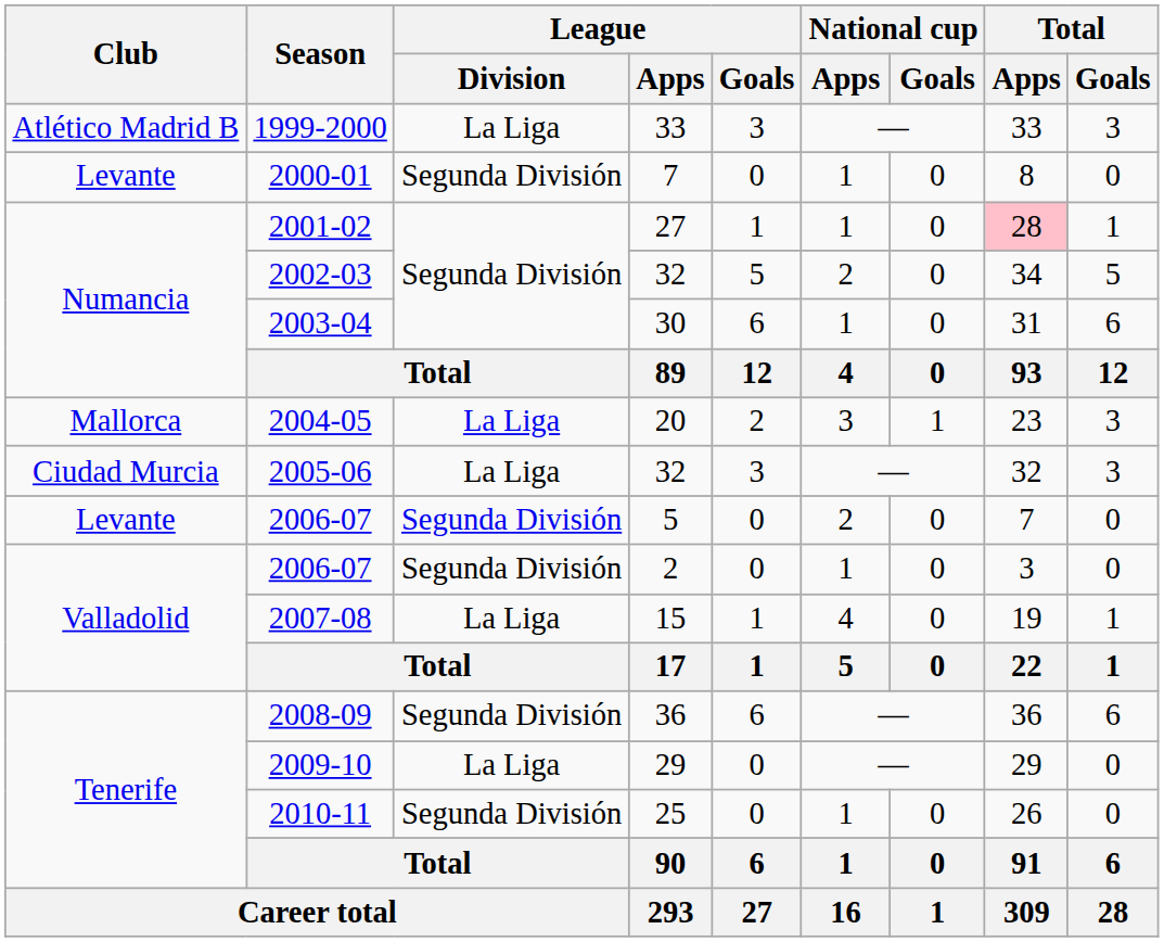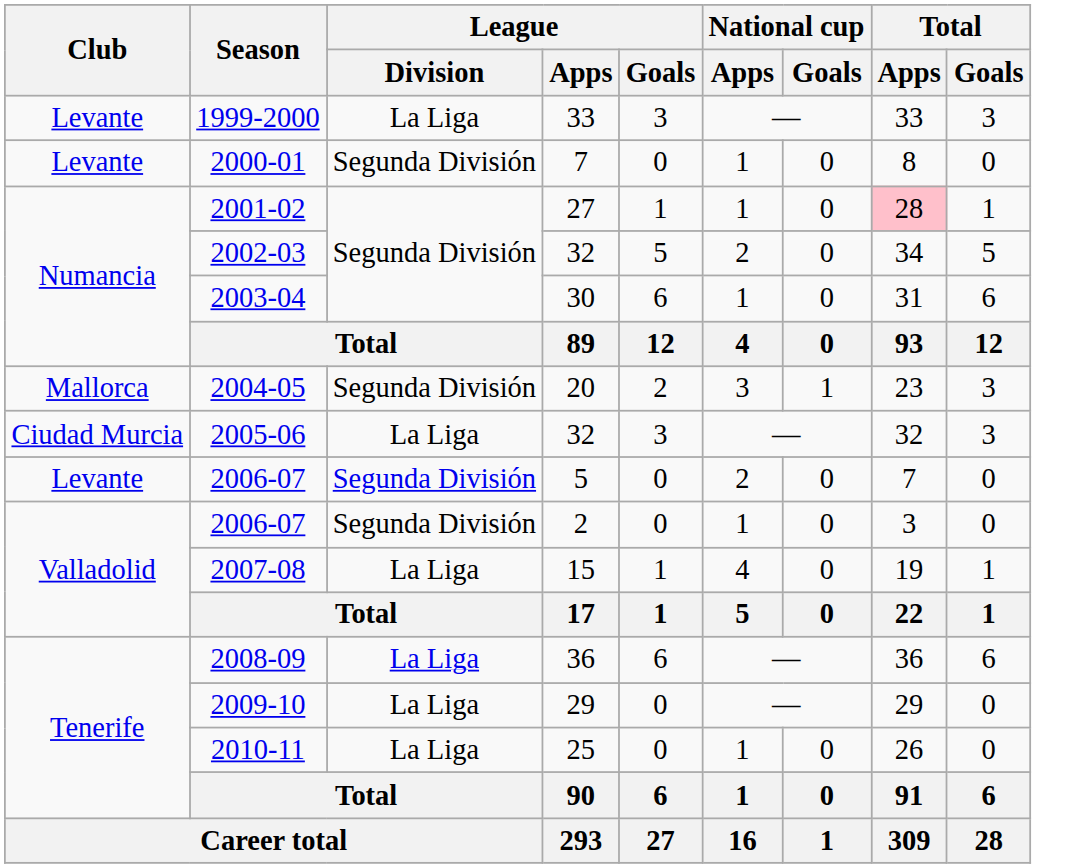 <table class="wikitable" style="text-align:center">
 <tr>
 <th rowspan="2">Club</th>
 <th rowspan="2">Season</th>
 <th colspan="3">League</th>
 <th colspan="2">National cup</th>
 <th colspan="2">Total</th>
 </tr>
 <tr>
 <th>Division</th>
 <th>Apps</th>
 <th>Goals</th>
 <th>Apps</th>
 <th>Goals</th>
 <th>Apps</th>
 <th>Goals</th>
 </tr>
 <tr x>
-<td><a href='#'>Atlético Madrid B</a></td>
+<td><a href='#'>Levante</a></td>
 <td><a href='#'>1999-2000</a></td>
 <td>La Liga</td>
 <td>33</td>
 <td>3</td>
 <td colspan="2">—</td>
 <td>33</td>
 <td>3</td>
 </tr>
 <tr>
 <td><a href='#'>Levante</a></td>
 <td><a href='#'>2000-01</a></td>
 <td>Segunda División</td>
 <td>7</td>
 <td>0</td>
 <td>1</td>
 <td>0</td>
 <td>8</td>
 <td>0</td>
 </tr>
 <tr>
 <td rowspan="4"><a href='#'>Numancia</a></td>
 <td><a href='#'>2001-02</a></td>
 <td rowspan="3">Segunda División</td>
 <td>27</td>
 <td>1</td>
 <td>1</td>
 <td>0</td>
 <td style="background: pink;">28</td>
 <td>1</td>
 </tr>
 <tr>
 <td><a href='#'>2002-03</a></td>
 <td>32</td>
 <td>5</td>
 <td>2</td>
 <td>0</td>
 <td>34</td>
 <td>5</td>
 </tr>
 <tr>
 <td><a href='#'>2003-04</a></td>
 <td>30</td>
 <td>6</td>
 <td>1</td>
 <td>0</td>
 <td>31</td>
 <td>6</td>
 </tr>
 <tr>
 <th colspan="2">Total</th>
 <th>89</th>
 <th>12</th>
 <th>4</th>
 <th>0</th>
 <th>93</th>
 <th>12</th>
 </tr>
 <tr>
 <td><a href='#'>Mallorca</a></td>
 <td><a href='#'>2004-05</a></td>
-<td><a href='#'>La Liga</a></td>
+<td>Segunda División</td>
 <td>20</td>
 <td>2</td>
 <td>3</td>
 <td>1</td>
 <td>23</td>
 <td>3</td>
 </tr>
 <tr>
 <td><a href='#'>Ciudad Murcia</a></td>
 <td><a href='#'>2005-06</a></td>
 <td>La Liga</td>
 <td>32</td>
 <td>3</td>
 <td colspan="2">—</td>
 <td>32</td>
 <td>3</td>
 </tr>
 <tr>
 <td><a href='#'>Levante</a></td>
 <td><a href='#'>2006-07</a></td>
 <td><a href='#'>Segunda División</a></td>
 <td>5</td>
 <td>0</td>
 <td>2</td>
 <td>0</td>
 <td>7</td>
 <td>0</td>
 </tr>
 <tr>
 <td rowspan="3"><a href='#'>Valladolid</a></td>
 <td><a href='#'>2006-07</a></td>
 <td>Segunda División</td>
 <td>2</td>
 <td>0</td>
 <td>1</td>
 <td>0</td>
 <td>3</td>
 <td>0</td>
 </tr>
 <tr>
 <td><a href='#'>2007-08</a></td>
 <td>La Liga</td>
 <td>15</td>
 <td>1</td>
 <td>4</td>
 <td>0</td>
 <td>19</td>
 <td>1</td>
 </tr>
 <tr>
 <th colspan="2">Total</th>
 <th>17</th>
 <th>1</th>
 <th>5</th>
 <th>0</th>
 <th>22</th>
 <th>1</th>
 </tr>
 <tr>
 <td rowspan="4"><a href='#'>Tenerife</a></td>
 <td><a href='#'>2008-09</a></td>
-<td>Segunda División</td>
+<td><a href='#'>La Liga</a></td>
 <td>36</td>
 <td>6</td>
 <td colspan="2">—</td>
 <td>36</td>
 <td>6</td>
 </tr>
 <tr>
 <td><a href='#'>2009-10</a></td>
 <td>La Liga</td>
 <td>29</td>
 <td>0</td>
 <td colspan="2">—</td>
 <td>29</td>
 <td>0</td>
 </tr>
 <tr>
 <td><a href='#'>2010-11</a></td>
-<td>Segunda División</td>
+<td>La Liga</td>
 <td>25</td>
 <td>0</td>
 <td>1</td>
 <td>0</td>
 <td>26</td>
 <td>0</td>
 </tr>
 <tr>
 <th colspan="2">Total</th>
 <th>90</th>
 <th>6</th>
 <th>1</th>
 <th>0</th>
 <th>91</th>
 <th>6</th>
 </tr>
 <tr>
 <th colspan="3">Career total</th>
 <th>293</th>
 <th>27</th>
 <th>16</th>
 <th>1</th>
 <th>309</th>
 <th>28</th>
 </tr>
 </table>
